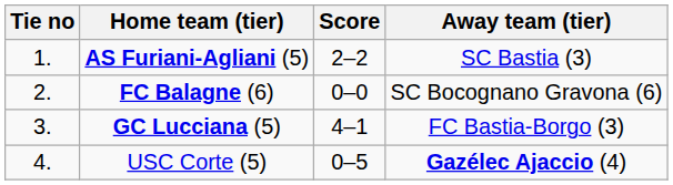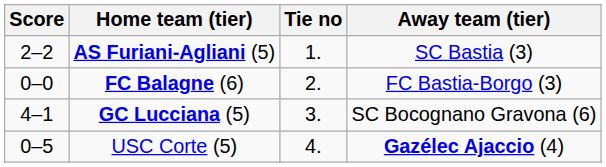 <table class="wikitable" style="text-align: center">
 <tr>
+<th>Score</th>
+<th>Home team (tier)</th>
 <th>Tie no</th>
-<th>Home team (tier)</th>
-<th>Score</th>
 <th>Away team (tier)</th>
 </tr>
 <tr>
+<td>2–2 </td>
+<td><strong><a href='#'>AS Furiani-Agliani</a></strong> (5)</td>
 <td>1.</td>
-<td><strong><a href='#'>AS Furiani-Agliani</a></strong> (5)</td>
-<td>2–2 </td>
 <td><a href='#'>SC Bastia</a> (3)</td>
 </tr>
 <tr>
+<td>0–0 </td>
+<td><strong><a href='#'>FC Balagne</a></strong> (6)</td>
 <td>2.</td>
-<td><strong><a href='#'>FC Balagne</a></strong> (6)</td>
-<td>0–0 </td>
+<td><a href='#'>FC Bastia-Borgo</a> (3)</td>
+</tr>
+<tr>
+<td>4–1</td>
+<td><strong><a href='#'>GC Lucciana</a></strong> (5)</td>
+<td>3.</td>
 <td>SC Bocognano Gravona (6)</td>
 </tr>
 <tr>
-<td>3.</td>
-<td><strong><a href='#'>GC Lucciana</a></strong> (5)</td>
-<td>4–1</td>
-<td><a href='#'>FC Bastia-Borgo</a> (3)</td>
-</tr>
-<tr>
+<td>0–5</td>
+<td><a href='#'>USC Corte</a> (5)</td>
 <td>4.</td>
-<td><a href='#'>USC Corte</a> (5)</td>
-<td>0–5</td>
 <td><strong><a href='#'>Gazélec Ajaccio</a></strong> (4)</td>
 </tr>
 </table>
